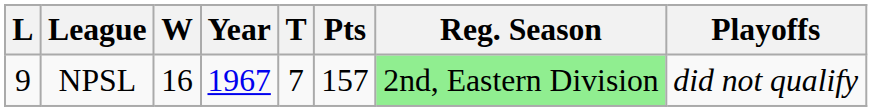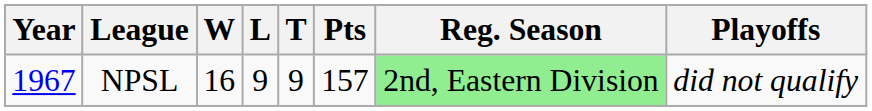 <table class="wikitable" style="text-align:center">
 <tr>
-<th>L</th>
+<th>Year</th>
 <th>League</th>
 <th>W</th>
-<th>Year</th>
+<th>L</th>
 <th>T</th>
 <th>Pts</th>
 <th>Reg. Season</th>
 <th>Playoffs</th>
 </tr>
 <tr>
-<td>9</td>
+<td><a href='#'>1967</a></td>
 <td>NPSL</td>
 <td>16</td>
-<td><a href='#'>1967</a></td>
-<td>7</td>
+<td>9</td>
+<td>9</td>
 <td>157</td>
 <td style="background: lightgreen;">2nd, Eastern Division</td>
 <td><em>did not qualify</em></td>
 </tr>
 </table>
